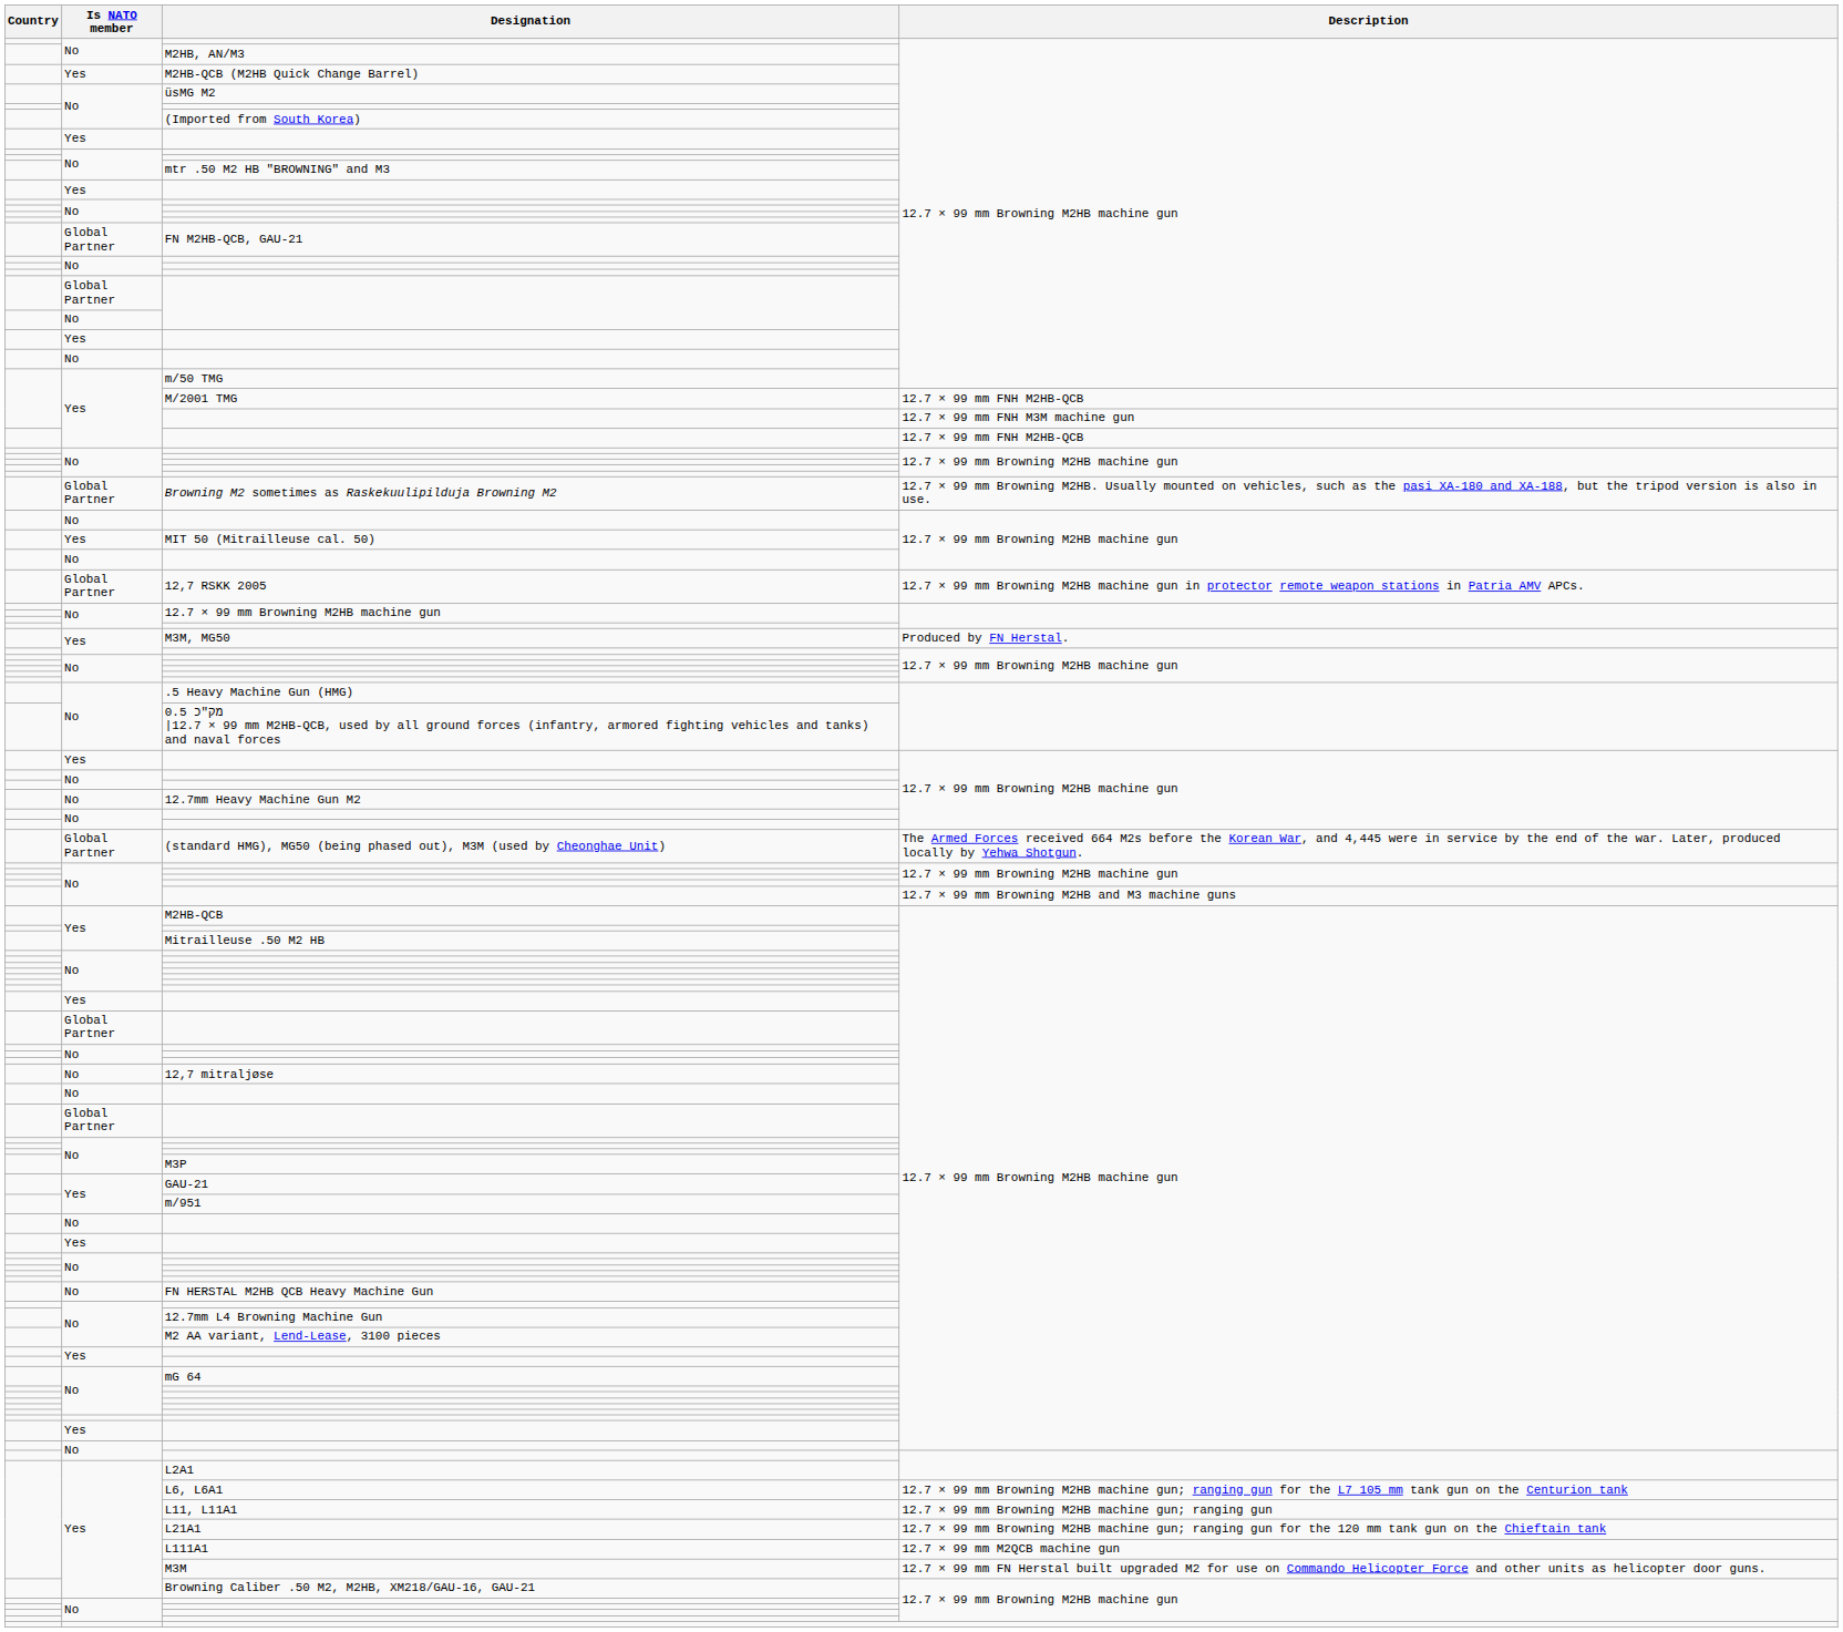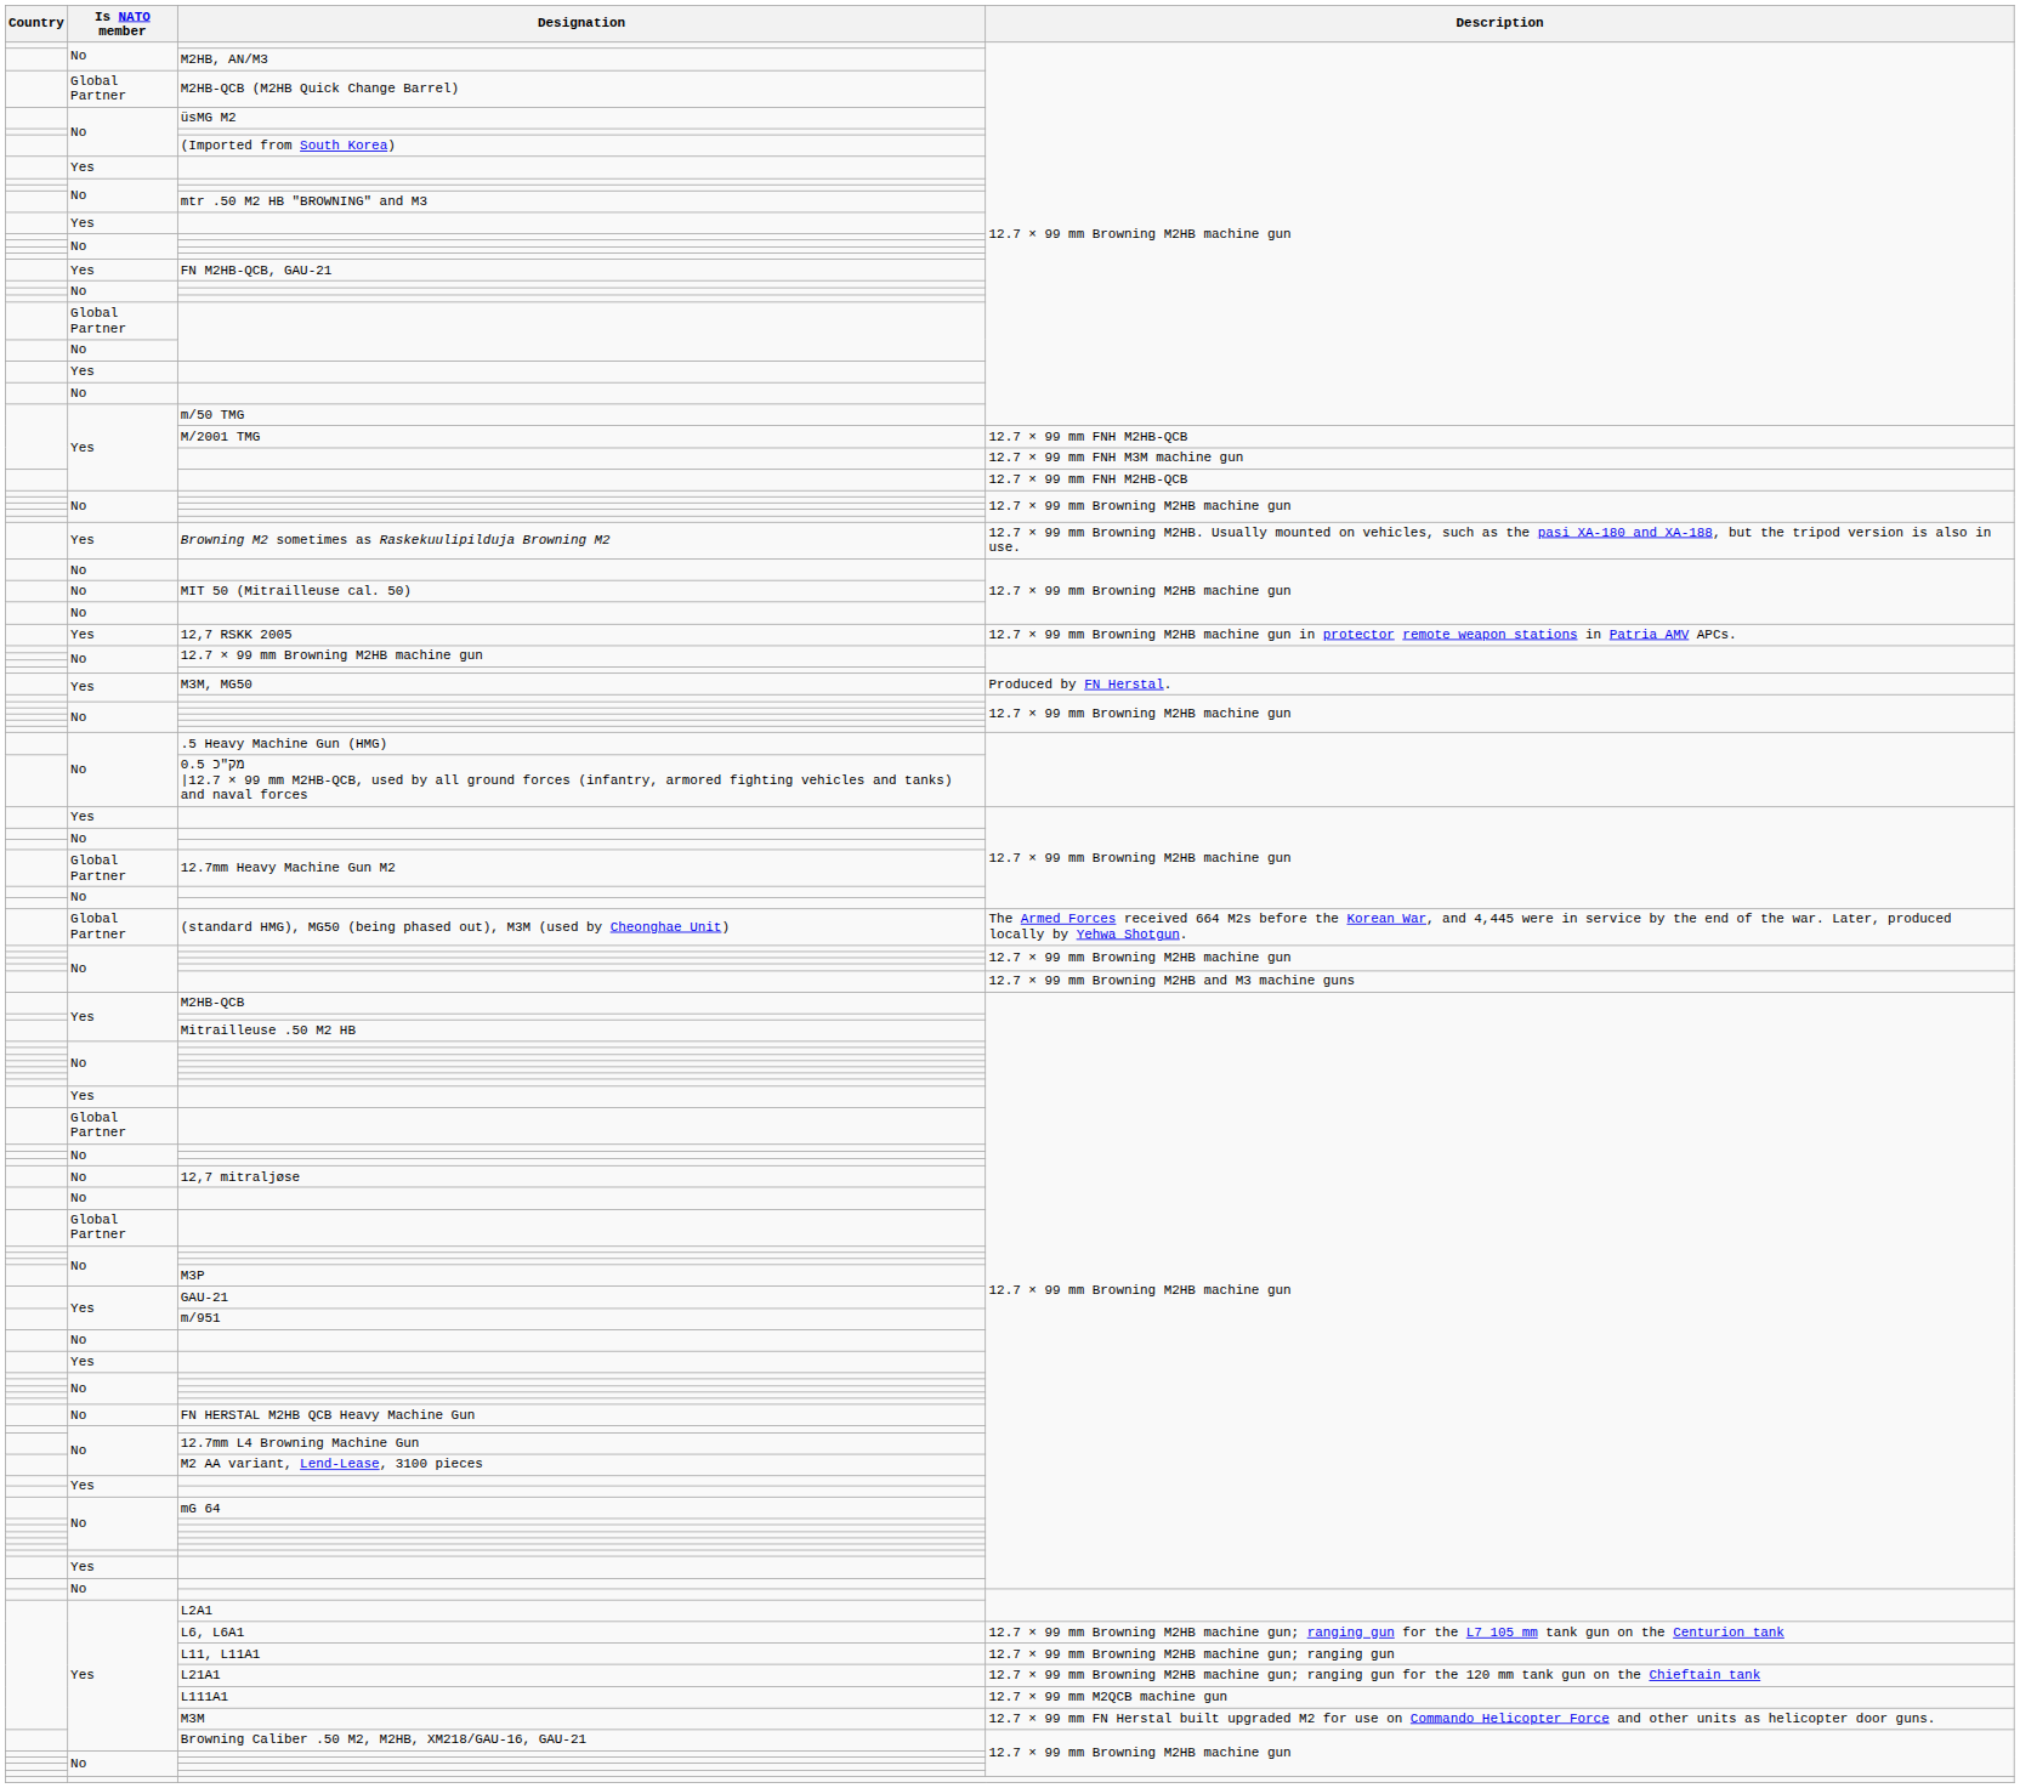 <table class="wikitable">
 <tr>
 <th>Country</th>
 <th>Is <a href='#'>NATO</a> member</th>
 <th>Designation</th>
 <th>Description</th>
 </tr>
 <tr>
 <td></td>
 <td rowspan="2">No</td>
 <td></td>
 <td rowspan="24">12.7 × 99 mm Browning M2HB machine gun</td>
 </tr>
 <tr>
 <td></td>
 <td>M2HB, AN/M3</td>
 </tr>
 <tr>
 <td></td>
-<td>Yes</td>
+<td>Global Partner</td>
 <td>M2HB-QCB (M2HB Quick Change Barrel)</td>
 </tr>
 <tr>
 <td></td>
 <td rowspan="3">No</td>
 <td>üsMG M2</td>
 </tr>
 <tr>
 <td></td>
 <td></td>
 </tr>
 <tr>
 <td></td>
 <td> (Imported from <a href='#'>South Korea</a>)</td>
 </tr>
 <tr>
 <td></td>
 <td>Yes</td>
 <td></td>
 </tr>
 <tr>
 <td></td>
 <td rowspan="3">No</td>
 <td></td>
 </tr>
 <tr>
 <td></td>
 <td></td>
 </tr>
 <tr>
 <td></td>
 <td>mtr .50 M2 HB "BROWNING" and M3</td>
 </tr>
 <tr>
 <td></td>
 <td>Yes</td>
 <td></td>
 </tr>
 <tr>
 <td></td>
 <td rowspan="4">No</td>
 <td></td>
 </tr>
 <tr>
 <td></td>
 <td></td>
 </tr>
 <tr>
 <td></td>
 <td></td>
 </tr>
 <tr>
 <td></td>
 <td></td>
 </tr>
 <tr>
 <td></td>
-<td>Global Partner</td>
+<td>Yes</td>
 <td>FN M2HB-QCB, GAU-21</td>
 </tr>
 <tr>
 <td></td>
 <td rowspan="3">No</td>
 <td></td>
 </tr>
 <tr>
 <td></td>
 <td></td>
 </tr>
 <tr>
 <td></td>
 <td></td>
 </tr>
 <tr>
 <td></td>
 <td>Global Partner</td>
 </tr>
 <tr>
 <td></td>
 <td>No</td>
 </tr>
 <tr>
 <td></td>
 <td>Yes</td>
 <td></td>
 </tr>
 <tr>
 <td></td>
 <td>No</td>
 <td></td>
 </tr>
 <tr>
 <td rowspan="3"></td>
 <td rowspan="4">Yes</td>
 <td>m/50 TMG</td>
 </tr>
 <tr>
 <td>M/2001 TMG</td>
 <td>12.7 × 99 mm FNH M2HB-QCB</td>
 </tr>
 <tr>
 <td></td>
 <td>12.7 × 99 mm FNH M3M machine gun</td>
 </tr>
 <tr>
 <td></td>
 <td></td>
 <td>12.7 × 99 mm FNH M2HB-QCB</td>
 </tr>
 <tr>
 <td></td>
 <td rowspan="5">No</td>
 <td></td>
 <td rowspan="5">12.7 × 99 mm Browning M2HB machine gun</td>
 </tr>
 <tr>
 <td></td>
 <td></td>
 </tr>
 <tr>
 <td></td>
 <td></td>
 </tr>
 <tr>
 <td></td>
 <td></td>
 </tr>
 <tr>
 <td></td>
 <td></td>
 </tr>
 <tr>
 <td></td>
-<td>Global Partner</td>
+<td>Yes</td>
 <td><em>Browning M2</em> sometimes as <em>Raskekuulipilduja Browning M2</em></td>
 <td>12.7 × 99 mm Browning M2HB. Usually mounted on vehicles, such as the <a href='#'>pasi XA-180 and XA-188</a>, but the tripod version is also in use.</td>
 </tr>
 <tr>
 <td></td>
 <td>No</td>
 <td></td>
 <td rowspan="3">12.7 × 99 mm Browning M2HB machine gun</td>
 </tr>
 <tr>
 <td></td>
-<td>Yes</td>
+<td>No</td>
 <td>MIT 50 (Mitrailleuse cal. 50)</td>
 </tr>
 <tr>
 <td></td>
 <td>No</td>
 <td></td>
 </tr>
 <tr>
 <td></td>
-<td>Global Partner</td>
+<td>Yes</td>
 <td>12,7 RSKK 2005</td>
 <td>12.7 × 99 mm Browning M2HB machine gun in <a href='#'>protector</a> <a href='#'>remote weapon stations</a> in <a href='#'>Patria AMV</a> APCs.</td>
 </tr>
 <tr>
 <td></td>
 <td rowspan="4">No</td>
 <td rowspan="3">12.7 × 99 mm Browning M2HB machine gun</td>
 </tr>
 <tr>
 <td></td>
 </tr>
 <tr>
 <td></td>
 </tr>
 <tr>
 <td></td>
 <td></td>
 </tr>
 <tr>
 <td></td>
 <td rowspan="2">Yes</td>
 <td>M3M, MG50</td>
 <td>Produced by <a href='#'>FN Herstal</a>.</td>
 </tr>
 <tr>
 <td></td>
 <td></td>
 <td rowspan="6">12.7 × 99 mm Browning M2HB machine gun</td>
 </tr>
 <tr>
 <td></td>
 <td rowspan="5">No</td>
 <td></td>
 </tr>
 <tr>
 <td></td>
 <td></td>
 </tr>
 <tr>
 <td></td>
 <td></td>
 </tr>
 <tr>
 <td></td>
 <td></td>
 </tr>
 <tr>
 <td></td>
 <td></td>
 </tr>
 <tr>
 <td></td>
 <td rowspan="2">No</td>
 <td>.5 Heavy Machine Gun (HMG)</td>
 </tr>
 <tr>
 <td></td>
 <td>מק"כ 0.5<br>|12.7 × 99 mm M2HB-QCB, used by all ground forces (infantry, armored fighting vehicles and tanks) and naval forces</td>
 </tr>
 <tr>
 <td></td>
 <td>Yes</td>
 <td></td>
 <td rowspan="6">12.7 × 99 mm Browning M2HB machine gun</td>
 </tr>
 <tr>
 <td></td>
 <td rowspan="2">No</td>
 <td></td>
 </tr>
 <tr>
 <td></td>
 <td></td>
 </tr>
 <tr>
 <td></td>
-<td>No</td>
+<td>Global Partner</td>
 <td>12.7mm Heavy Machine Gun M2</td>
 </tr>
 <tr>
 <td></td>
 <td rowspan="2">No</td>
 <td></td>
 </tr>
 <tr>
 <td></td>
 <td></td>
 </tr>
 <tr>
 <td></td>
 <td>Global Partner</td>
 <td> (standard HMG), MG50 (being phased out), M3M (used by <a href='#'>Cheonghae Unit</a>)</td>
 <td>The <a href='#'>Armed Forces</a> received 664 M2s before the <a href='#'>Korean War</a>, and 4,445 were in service by the end of the war. Later, produced locally by <a href='#'>Yehwa Shotgun</a>.</td>
 </tr>
 <tr>
 <td></td>
 <td rowspan="5">No</td>
 <td></td>
 <td rowspan="4">12.7 × 99 mm Browning M2HB machine gun</td>
 </tr>
 <tr>
 <td></td>
 <td></td>
 </tr>
 <tr>
 <td></td>
 <td></td>
 </tr>
 <tr>
 <td></td>
 <td></td>
 </tr>
 <tr>
 <td></td>
 <td></td>
 <td>12.7 × 99 mm Browning M2HB and M3 machine guns</td>
 </tr>
 <tr>
 <td></td>
 <td rowspan="3">Yes</td>
 <td>M2HB-QCB</td>
 <td rowspan="46">12.7 × 99 mm Browning M2HB machine gun</td>
 </tr>
 <tr>
 <td></td>
 <td></td>
 </tr>
 <tr>
 <td></td>
 <td>Mitrailleuse .50 M2 HB</td>
 </tr>
 <tr>
 <td></td>
 <td rowspan="7">No</td>
 <td></td>
 </tr>
 <tr>
 <td></td>
 <td></td>
 </tr>
 <tr>
 <td></td>
 <td></td>
 </tr>
 <tr>
 <td></td>
 <td></td>
 </tr>
 <tr>
 <td></td>
 <td></td>
 </tr>
 <tr>
 <td></td>
 <td></td>
 </tr>
 <tr>
 <td></td>
 <td></td>
 </tr>
 <tr>
 <td></td>
 <td>Yes</td>
 <td></td>
 </tr>
 <tr>
 <td></td>
 <td rowspan="1">Global Partner</td>
 <td></td>
 </tr>
 <tr>
 <td></td>
 <td rowspan="3">No</td>
 <td></td>
 </tr>
 <tr>
 <td></td>
 <td></td>
 </tr>
 <tr>
 <td></td>
 <td></td>
 </tr>
 <tr>
 <td></td>
 <td>No</td>
 <td>12,7 mitraljøse</td>
 </tr>
 <tr>
 <td></td>
 <td>No</td>
 <td></td>
 </tr>
 <tr>
 <td></td>
 <td>Global Partner</td>
 <td></td>
 </tr>
 <tr>
 <td></td>
 <td rowspan="4">No</td>
 <td></td>
 </tr>
 <tr>
 <td></td>
 <td></td>
 </tr>
 <tr>
 <td></td>
 <td></td>
 </tr>
 <tr>
 <td></td>
 <td>M3P</td>
 </tr>
 <tr>
 <td></td>
 <td rowspan="2">Yes</td>
 <td>GAU-21</td>
 </tr>
 <tr>
 <td></td>
 <td>m/951</td>
 </tr>
 <tr>
 <td></td>
 <td>No</td>
 <td></td>
 </tr>
 <tr>
 <td></td>
 <td>Yes</td>
 <td></td>
 </tr>
 <tr>
 <td></td>
 <td rowspan="5">No</td>
 <td></td>
 </tr>
 <tr>
 <td></td>
 <td></td>
 </tr>
 <tr>
 <td></td>
 <td></td>
 </tr>
 <tr>
 <td></td>
 <td></td>
 </tr>
 <tr>
 <td></td>
 <td></td>
 </tr>
 <tr>
 <td></td>
 <td>No</td>
 <td>FN HERSTAL M2HB QCB Heavy Machine Gun</td>
 </tr>
 <tr>
 <td></td>
 <td rowspan="3">No</td>
 <td></td>
 </tr>
 <tr>
 <td></td>
 <td>12.7mm L4 Browning Machine Gun</td>
 </tr>
 <tr>
 <td></td>
 <td>M2 AA variant, <a href='#'>Lend-Lease</a>, 3100 pieces</td>
 </tr>
 <tr>
 <td></td>
 <td rowspan="2">Yes</td>
 <td></td>
 </tr>
 <tr>
 <td></td>
 <td></td>
 </tr>
 <tr>
 <td></td>
 <td rowspan="6">No</td>
 <td>mG 64</td>
 </tr>
 <tr>
 <td></td>
 <td></td>
 </tr>
 <tr>
 <td></td>
 <td></td>
 </tr>
 <tr>
 <td></td>
 <td></td>
 </tr>
 <tr>
 <td></td>
 <td></td>
 </tr>
 <tr>
 <td></td>
 <td></td>
 </tr>
 <tr>
 <td></td>
 <td></td>
 </tr>
 <tr>
 <td></td>
 <td>Yes</td>
 <td></td>
 </tr>
 <tr>
 <td></td>
 <td rowspan="2">No</td>
 <td></td>
 </tr>
 <tr>
 <td></td>
 <td></td>
 </tr>
 <tr>
 <td rowspan="6"></td>
 <td rowspan="7">Yes</td>
 <td>L2A1</td>
 </tr>
 <tr>
 <td>L6, L6A1</td>
 <td>12.7 × 99 mm Browning M2HB machine gun; <a href='#'>ranging gun</a> for the <a href='#'>L7 105 mm</a> tank gun on the <a href='#'>Centurion tank</a></td>
 </tr>
 <tr>
 <td>L11, L11A1</td>
 <td>12.7 × 99 mm Browning M2HB machine gun; ranging gun</td>
 </tr>
 <tr>
 <td>L21A1</td>
 <td>12.7 × 99 mm Browning M2HB machine gun; ranging gun for the 120 mm tank gun on the <a href='#'>Chieftain tank</a></td>
 </tr>
 <tr>
 <td>L111A1</td>
 <td>12.7 × 99 mm M2QCB machine gun</td>
 </tr>
 <tr>
 <td>M3M</td>
 <td>12.7 × 99 mm FN Herstal built upgraded M2 for use on <a href='#'>Commando Helicopter Force</a> and other units as helicopter door guns.</td>
 </tr>
 <tr>
 <td></td>
 <td>Browning Caliber .50 M2, M2HB, XM218/GAU-16, GAU-21</td>
 <td rowspan="5">12.7 × 99 mm Browning M2HB machine gun</td>
 </tr>
 <tr>
 <td></td>
 <td rowspan="4">No</td>
 <td></td>
 </tr>
 <tr>
 <td></td>
 <td></td>
 </tr>
 <tr>
 <td> </td>
 <td></td>
 </tr>
 <tr>
 <td></td>
 <td></td>
 </tr>
 <tr>
 <td></td>
 <td></td>
 </tr>
 </table>
